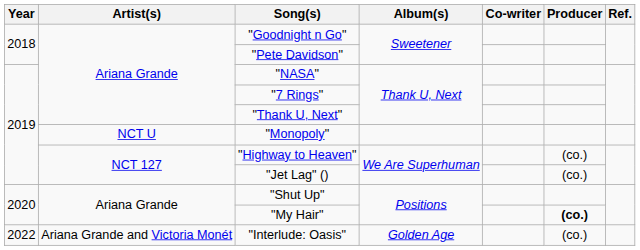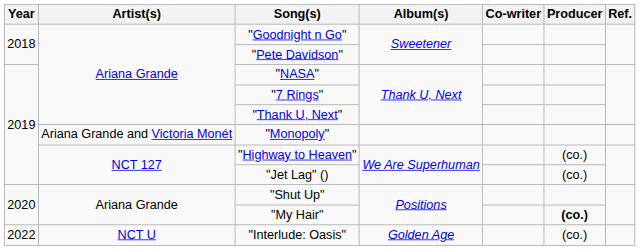 <table class="wikitable plainrowheaders" style="text-align:center;">
 <tr>
 <th>Year</th>
 <th>Artist(s)</th>
 <th>Song(s)</th>
 <th>Album(s)</th>
 <th>Co-writer</th>
 <th>Producer</th>
 <th>Ref.</th>
 </tr>
 <tr>
 <td rowspan="2" scope="row">2018</td>
 <td rowspan="5" scope="row"><a href='#'>Ariana Grande</a></td>
 <td>"<a href='#'>Goodnight n Go</a>"</td>
 <td rowspan="2" scope="row"><em><a href='#'>Sweetener</a></em></td>
 <td></td>
 <td></td>
 <td rowspan="2"></td>
 </tr>
 <tr>
 <td>"<a href='#'>Pete Davidson</a>"</td>
 <td></td>
 <td></td>
 </tr>
 <tr>
 <td rowspan="6" scope="row">2019</td>
 <td>"<a href='#'>NASA</a>"</td>
 <td rowspan="3" scope="row"><em><a href='#'>Thank U, Next</a></em></td>
 <td></td>
 <td></td>
 <td rowspan="3"></td>
 </tr>
 <tr>
 <td>"<a href='#'>7 Rings</a>"</td>
 <td></td>
 <td></td>
 </tr>
 <tr>
 <td>"<a href='#'>Thank U, Next</a>"</td>
 <td></td>
 <td></td>
 </tr>
 <tr>
-<td><a href='#'>NCT U</a></td>
+<td>Ariana Grande and <a href='#'>Victoria Monét</a></td>
 <td>"<a href='#'>Monopoly</a>"</td>
 <td></td>
 <td></td>
 <td></td>
 <td></td>
 </tr>
 <tr>
 <td rowspan="2" scope="row"><a href='#'>NCT 127</a></td>
 <td>"<a href='#'>Highway to Heaven</a>"</td>
 <td rowspan="2" scope="row"><em><a href='#'>We Are Superhuman</a></em></td>
 <td></td>
 <td> (co.)</td>
 <td rowspan="2"></td>
 </tr>
 <tr>
 <td>"Jet Lag" ()</td>
 <td></td>
 <td> (co.)</td>
 </tr>
 <tr>
 <td rowspan="2" scope="row">2020</td>
 <td rowspan="2" scope="row">Ariana Grande</td>
 <td>"Shut Up"</td>
 <td rowspan="2" scope="row"><em><a href='#'>Positions</a></em></td>
 <td></td>
 <td></td>
 <td rowspan="2" scope="row"></td>
 </tr>
 <tr>
 <td>"My Hair"</td>
 <td></td>
 <td><strong> (co.)</strong></td>
 </tr>
 <tr>
 <td>2022</td>
-<td>Ariana Grande and <a href='#'>Victoria Monét</a></td>
+<td><a href='#'>NCT U</a></td>
 <td>"Interlude: Oasis"</td>
 <td><a href='#'><em>Golden Age</em></a></td>
 <td></td>
 <td> (co.)</td>
 <td></td>
 </tr>
 </table>
